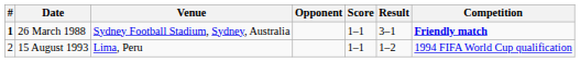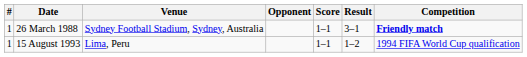 <table class="wikitable">
 <tr>
 <th>#</th>
 <th>Date</th>
 <th>Venue</th>
 <th>Opponent</th>
 <th>Score</th>
 <th>Result</th>
 <th>Competition</th>
 </tr>
 <tr>
-<td><strong>1</strong></td>
+<td>1</td>
 <td>26 March 1988</td>
 <td><a href='#'>Sydney Football Stadium</a>, <a href='#'>Sydney</a>, Australia</td>
 <td></td>
 <td>1–1</td>
 <td>3–1</td>
 <td><strong><a href='#'>Friendly match</a></strong></td>
 </tr>
 <tr>
-<td>2</td>
+<td>1</td>
 <td>15 August 1993</td>
 <td><a href='#'>Lima</a>, Peru</td>
 <td></td>
 <td>1–1</td>
 <td>1–2</td>
 <td><a href='#'>1994 FIFA World Cup qualification</a></td>
 </tr>
 </table>
